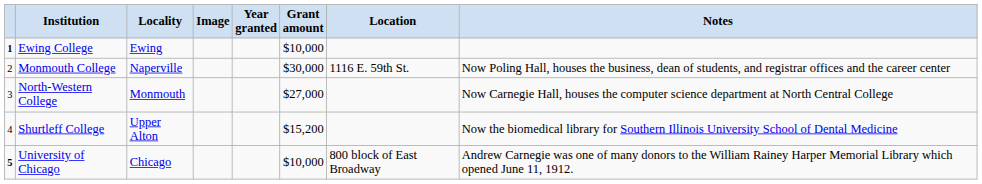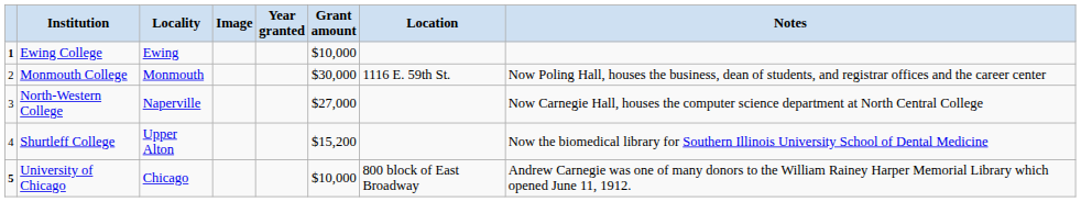 <table class="wikitable sortable" align="center">
 <tr>
 <th style="background-color:#CEE0F2;"></th>
 <th style="background-color:#CEE0F2;">Institution</th>
 <th style="background-color:#CEE0F2;">Locality</th>
 <th style="background-color:#CEE0F2;" class="unsortable">Image</th>
 <th style="background-color:#CEE0F2;">Year<br>granted</th>
 <th style="background-color:#CEE0F2;">Grant<br>amount</th>
 <th style="background-color:#CEE0F2;">Location</th>
 <th style="background-color:#CEE0F2;" class="unsortable">Notes</th>
 </tr>
 <tr ->
 <td align=center><strong><small>1</small></strong></td>
 <td><a href='#'>Ewing College</a></td>
 <td><a href='#'>Ewing</a></td>
 <td></td>
 <td></td>
 <td align=right>$10,000</td>
 <td></td>
 <td></td>
 </tr>
 <tr ->
 <td align=center><small>2</small></td>
 <td><a href='#'>Monmouth College</a></td>
-<td><a href='#'>Naperville</a></td>
+<td><a href='#'>Monmouth</a></td>
 <td></td>
 <td></td>
 <td align=right>$30,000</td>
 <td>1116 E. 59th St.</td>
 <td>Now Poling Hall, houses the business, dean of students, and registrar offices and the career center</td>
 </tr>
 <tr ->
 <td align=center><small>3</small></td>
 <td><a href='#'>North-Western College</a></td>
-<td><a href='#'>Monmouth</a></td>
+<td><a href='#'>Naperville</a></td>
 <td></td>
 <td></td>
 <td align=right>$27,000</td>
 <td></td>
 <td>Now Carnegie Hall, houses the computer science department at North Central College</td>
 </tr>
 <tr ->
 <td align=center><small>4</small></td>
 <td><a href='#'>Shurtleff College</a></td>
 <td><a href='#'>Upper Alton</a></td>
 <td></td>
 <td></td>
 <td align=right>$15,200</td>
 <td></td>
 <td>Now the biomedical library for <a href='#'>Southern Illinois University School of Dental Medicine</a></td>
 </tr>
 <tr ->
 <td align=center><strong><small>5</small></strong></td>
 <td><a href='#'>University of Chicago</a></td>
 <td><a href='#'>Chicago</a></td>
 <td></td>
 <td></td>
 <td align=right>$10,000</td>
 <td>800 block of East Broadway</td>
 <td>Andrew Carnegie was one of many donors to the William Rainey Harper Memorial Library which opened June 11, 1912.</td>
 </tr>
 </table>
